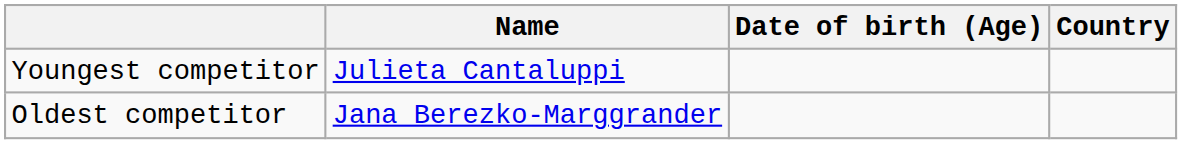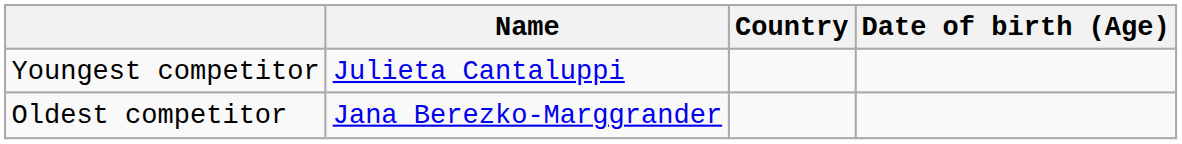 <table class="wikitable">
 <tr>
 <th></th>
 <th>Name</th>
+<th>Country</th>
 <th>Date of birth (Age)</th>
-<th>Country</th>
 </tr>
 <tr>
 <td>Youngest competitor</td>
 <td><a href='#'>Julieta Cantaluppi</a></td>
 <td></td>
 <td></td>
 </tr>
 <tr>
 <td>Oldest competitor</td>
 <td><a href='#'>Jana Berezko-Marggrander</a></td>
 <td></td>
 <td></td>
 </tr>
 </table>
